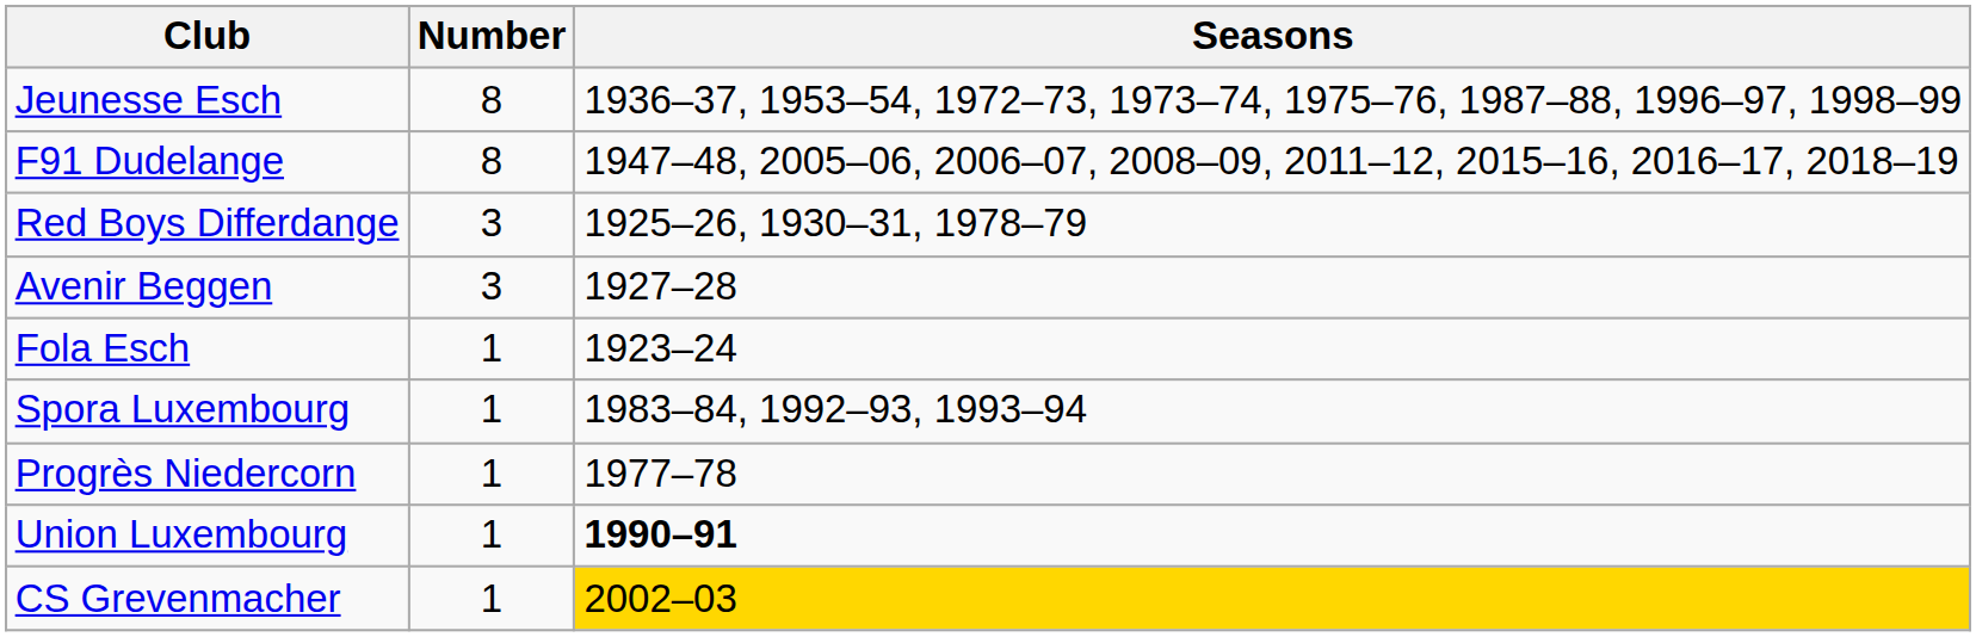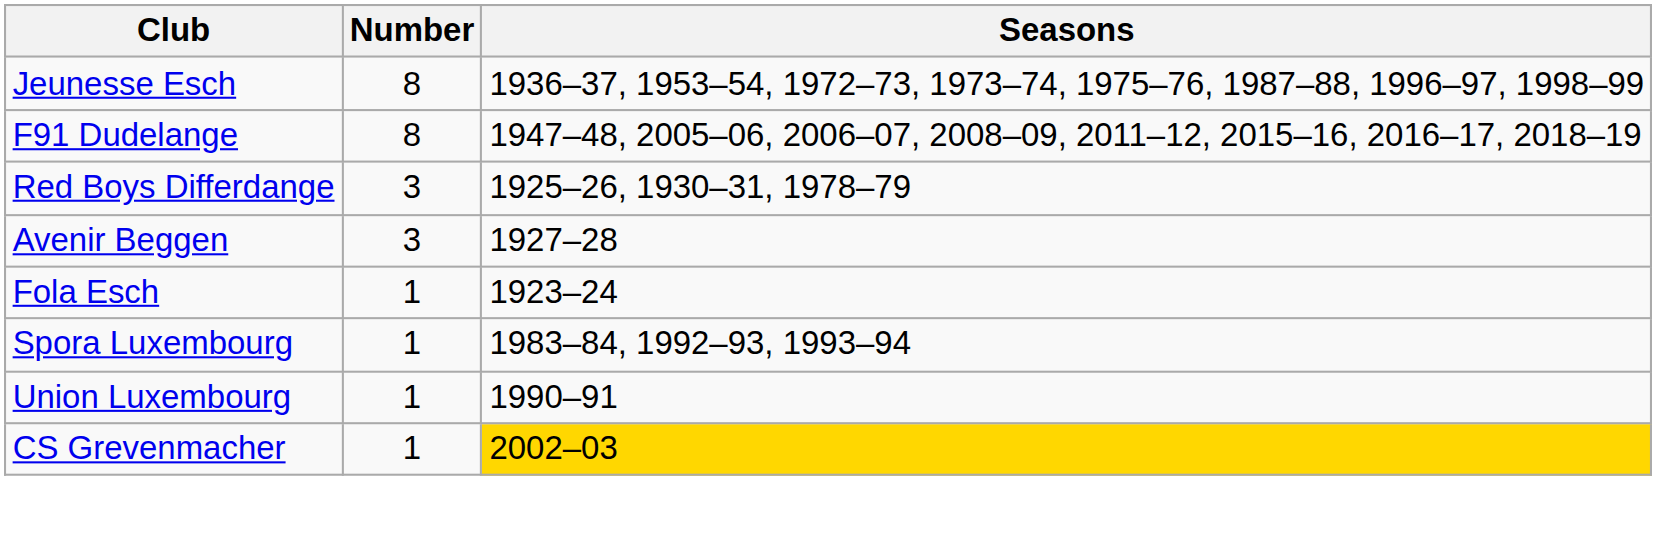 <table class="wikitable sortable">
 <tr>
 <th>Club</th>
 <th>Number</th>
 <th>Seasons</th>
 </tr>
 <tr>
 <td><a href='#'>Jeunesse Esch</a></td>
 <td align=center>8</td>
 <td>1936–37, 1953–54, 1972–73, 1973–74, 1975–76, 1987–88, 1996–97, 1998–99</td>
 </tr>
 <tr>
 <td><a href='#'>F91 Dudelange</a></td>
 <td align=center>8</td>
 <td>1947–48, 2005–06, 2006–07, 2008–09, 2011–12, 2015–16, 2016–17, 2018–19</td>
 </tr>
 <tr>
 <td><a href='#'>Red Boys Differdange</a></td>
 <td align=center>3</td>
 <td>1925–26, 1930–31, 1978–79</td>
 </tr>
 <tr>
 <td><a href='#'>Avenir Beggen</a></td>
 <td align=center>3</td>
 <td>1927–28</td>
 </tr>
 <tr>
 <td><a href='#'>Fola Esch</a></td>
 <td align=center>1</td>
 <td>1923–24</td>
 </tr>
 <tr>
 <td><a href='#'>Spora Luxembourg</a></td>
 <td align=center>1</td>
 <td>1983–84, 1992–93, 1993–94</td>
 </tr>
 <tr>
-<td><a href='#'>Progrès Niedercorn</a></td>
-<td align=center>1</td>
-<td>1977–78</td>
-</tr>
-<tr>
 <td><a href='#'>Union Luxembourg</a></td>
 <td align=center>1</td>
-<td><strong>1990–91</strong></td>
+<td>1990–91</td>
 </tr>
 <tr>
 <td><a href='#'>CS Grevenmacher</a></td>
 <td align=center>1</td>
 <td style="background: gold;">2002–03</td>
 </tr>
 </table>
